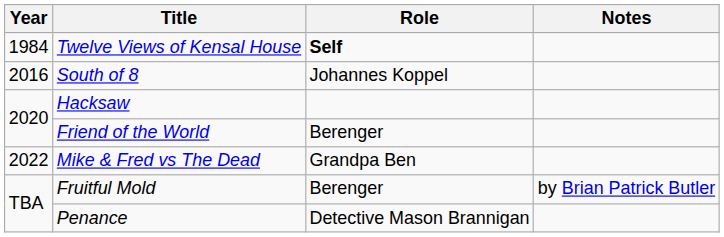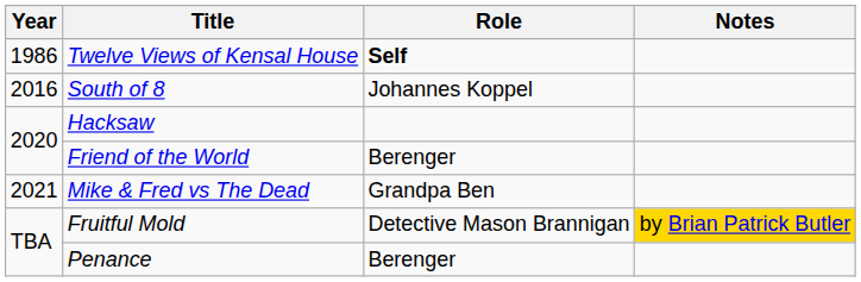 <table class="wikitable">
 <tr>
 <th>Year</th>
 <th>Title</th>
 <th>Role</th>
 <th>Notes</th>
 </tr>
 <tr>
-<td>1984</td>
+<td>1986</td>
 <td><em><a href='#'>Twelve Views of Kensal House</a></em></td>
 <td><strong>Self</strong></td>
 <td></td>
 </tr>
 <tr>
 <td>2016</td>
 <td><em><a href='#'>South of 8</a></em></td>
 <td>Johannes Koppel</td>
 <td></td>
 </tr>
 <tr>
 <td rowspan="2">2020</td>
 <td><em><a href='#'>Hacksaw</a></em></td>
 <td></td>
 <td></td>
 </tr>
 <tr>
 <td><em><a href='#'>Friend of the World</a></em></td>
 <td>Berenger</td>
 <td></td>
 </tr>
 <tr>
-<td>2022</td>
+<td>2021</td>
 <td><em><a href='#'>Mike & Fred vs The Dead</a></em></td>
 <td>Grandpa Ben</td>
 <td></td>
 </tr>
 <tr>
 <td rowspan="2">TBA</td>
 <td><em>Fruitful Mold</em></td>
-<td>Berenger</td>
-<td>by <a href='#'>Brian Patrick Butler</a></td>
+<td>Detective Mason Brannigan</td>
+<td style="background: gold;">by <a href='#'>Brian Patrick Butler</a></td>
 </tr>
 <tr>
 <td><em>Penance</em></td>
-<td>Detective Mason Brannigan</td>
+<td>Berenger</td>
 <td></td>
 </tr>
 </table>
